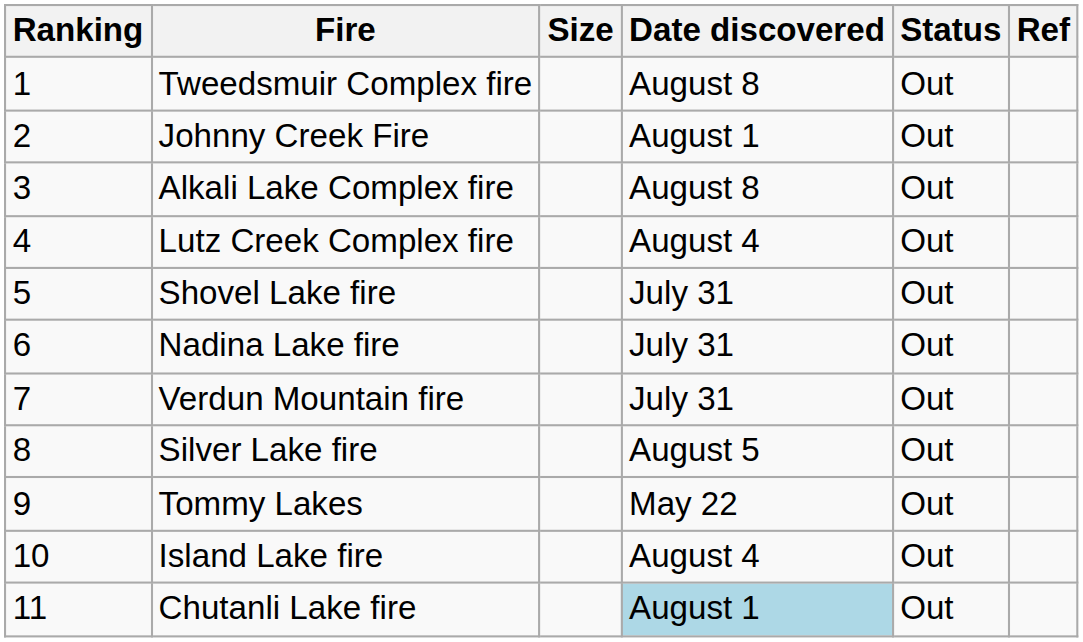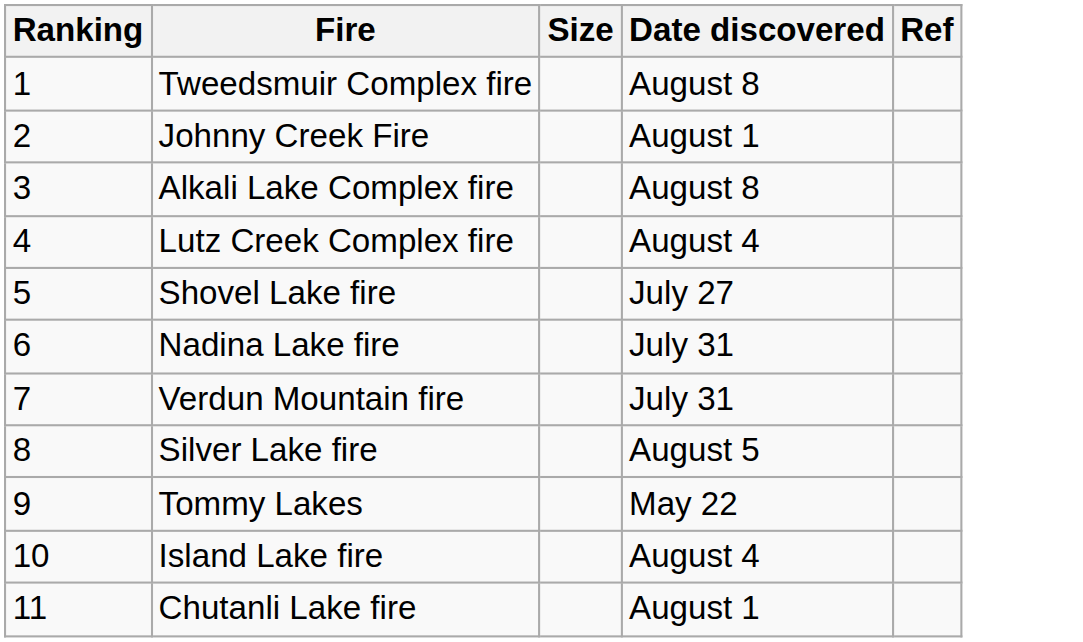 <table class="wikitable">
 <tr>
 <th>Ranking</th>
 <th>Fire</th>
 <th>Size</th>
 <th>Date discovered</th>
-<th>Status</th>
 <th>Ref</th>
 </tr>
 <tr>
 <td>1</td>
 <td>Tweedsmuir Complex fire</td>
 <td></td>
 <td>August 8</td>
-<td>Out</td>
 <td></td>
 </tr>
 <tr>
 <td>2</td>
 <td>Johnny Creek Fire</td>
 <td></td>
 <td>August 1</td>
-<td>Out</td>
 <td></td>
 </tr>
 <tr>
 <td>3</td>
 <td>Alkali Lake Complex fire</td>
 <td></td>
 <td>August 8</td>
-<td>Out</td>
 <td></td>
 </tr>
 <tr>
 <td>4</td>
 <td>Lutz Creek Complex fire</td>
 <td></td>
 <td>August 4</td>
-<td>Out</td>
 <td></td>
 </tr>
 <tr>
 <td>5</td>
 <td>Shovel Lake fire</td>
 <td></td>
-<td>July 31</td>
-<td>Out</td>
+<td>July 27</td>
 <td></td>
 </tr>
 <tr>
 <td>6</td>
 <td>Nadina Lake fire</td>
 <td></td>
 <td>July 31</td>
-<td>Out</td>
 <td></td>
 </tr>
 <tr>
 <td>7</td>
 <td>Verdun Mountain fire</td>
 <td></td>
 <td>July 31</td>
-<td>Out</td>
 <td></td>
 </tr>
 <tr>
 <td>8</td>
 <td>Silver Lake fire</td>
 <td></td>
 <td>August 5</td>
-<td>Out</td>
 <td></td>
 </tr>
 <tr>
 <td>9</td>
 <td>Tommy Lakes</td>
 <td></td>
 <td>May 22</td>
-<td>Out</td>
 <td></td>
 </tr>
 <tr>
 <td>10</td>
 <td>Island Lake fire</td>
 <td></td>
 <td>August 4</td>
-<td>Out</td>
 <td></td>
 </tr>
 <tr>
 <td>11</td>
 <td>Chutanli Lake fire</td>
 <td></td>
-<td style="background: lightblue;">August 1</td>
-<td>Out</td>
+<td>August 1</td>
 <td></td>
 </tr>
 </table>
